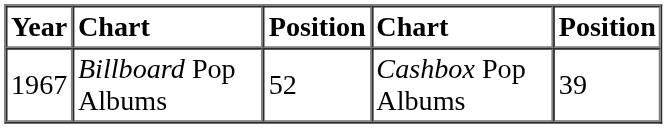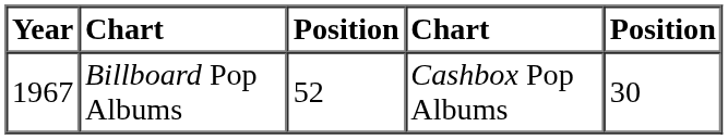 <table border=1 cellspacing=0 cellpadding=2 width="60%">
 <tr>
 <th align="left">Year</th>
 <th align="left">Chart</th>
 <th align="left">Position</th>
 <th align="left">Chart</th>
 <th align="left">Position</th>
 </tr>
 <tr>
 <td align="left">1967</td>
 <td align="left"><em>Billboard</em> Pop Albums</td>
 <td align="left">52</td>
 <td align="left"><em>Cashbox</em> Pop Albums</td>
-<td align="left">39</td>
+<td align="left">30</td>
 </tr>
 <tr>
 </tr>
 </table>
